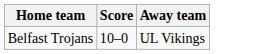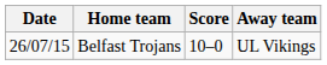 <table class="wikitable">
 <tr>
+<th>Date</th>
 <th>Home team</th>
 <th>Score</th>
 <th>Away team</th>
 </tr>
 <tr>
+<td>26/07/15</td>
 <td>Belfast Trojans</td>
 <td>10–0</td>
 <td>UL Vikings</td>
 </tr>
 </table>
